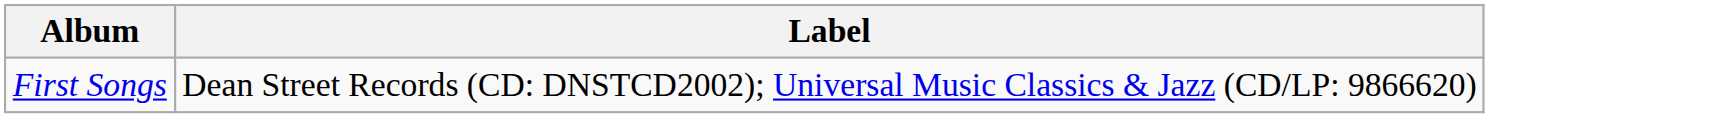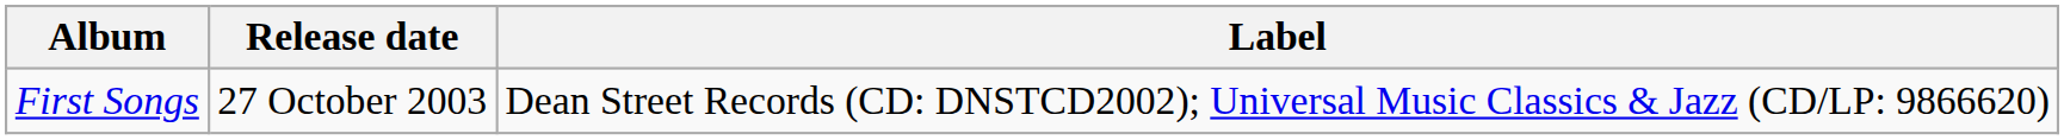 <table class="wikitable">
 <tr>
 <th>Album</th>
+<th>Release date</th>
 <th>Label</th>
 </tr>
 <tr>
 <td><em><a href='#'>First Songs</a></em></td>
+<td>27 October 2003</td>
 <td>Dean Street Records (CD: DNSTCD2002); <a href='#'>Universal Music Classics & Jazz</a> (CD/LP: 9866620)</td>
 </tr>
 </table>
